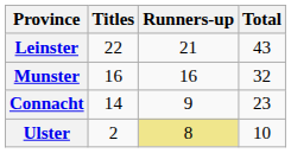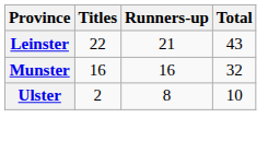 <table class="wikitable plainrowheaders sortable">
 <tr>
 <th scope="col">Province</th>
 <th scope="col">Titles</th>
 <th scope="col">Runners-up</th>
 <th scope="col">Total</th>
 </tr>
 <tr>
 <th scope="row"> <a href='#'>Leinster</a></th>
 <td align="center">22</td>
 <td align="center">21</td>
 <td align="center">43</td>
 </tr>
 <tr>
 <th scope="row"> <a href='#'>Munster</a></th>
 <td align="center">16</td>
 <td align="center">16</td>
 <td align="center">32</td>
 </tr>
 <tr>
-<th scope="row"> <a href='#'>Connacht</a></th>
-<td align="center">14</td>
-<td align="center">9</td>
-<td align="center">23</td>
-</tr>
-<tr>
 <th scope="row"> <a href='#'>Ulster</a></th>
 <td align="center">2</td>
-<td align="center" style="background: khaki;">8</td>
+<td align="center">8</td>
 <td align="center">10</td>
 </tr>
 </table>
